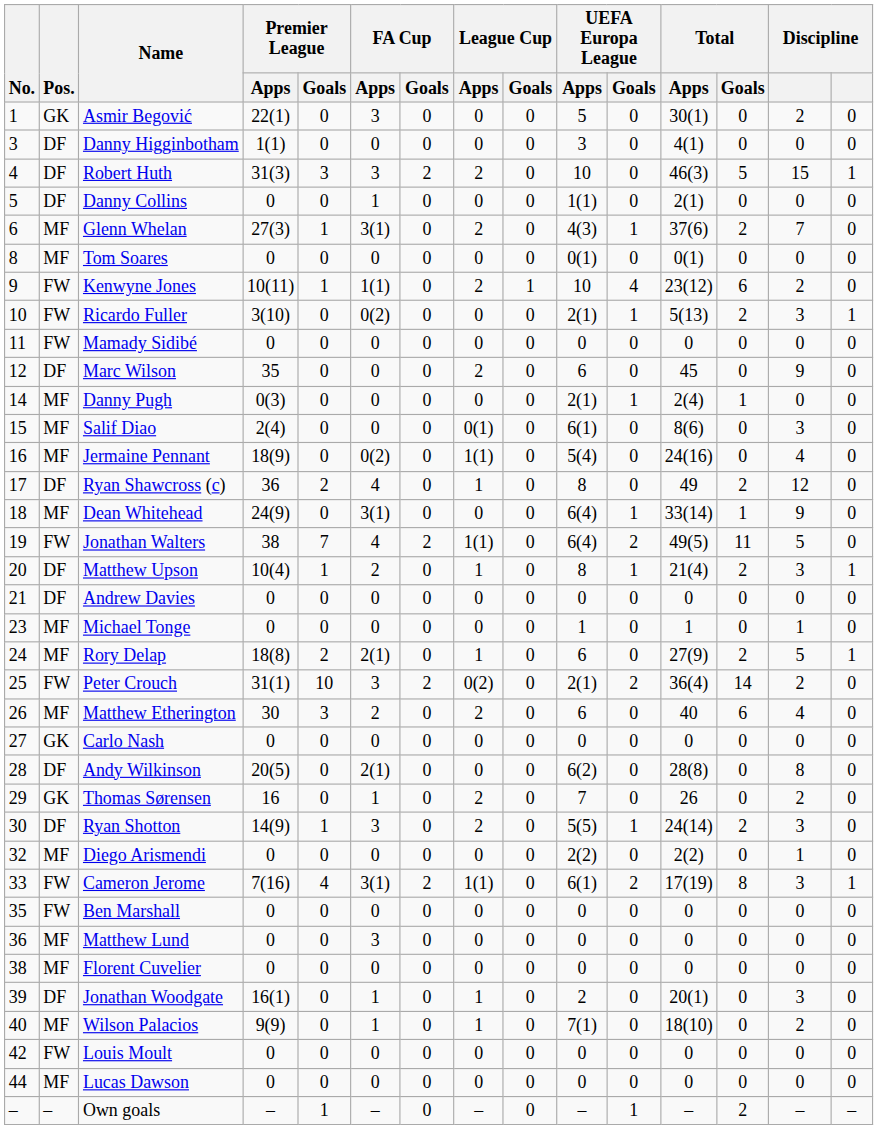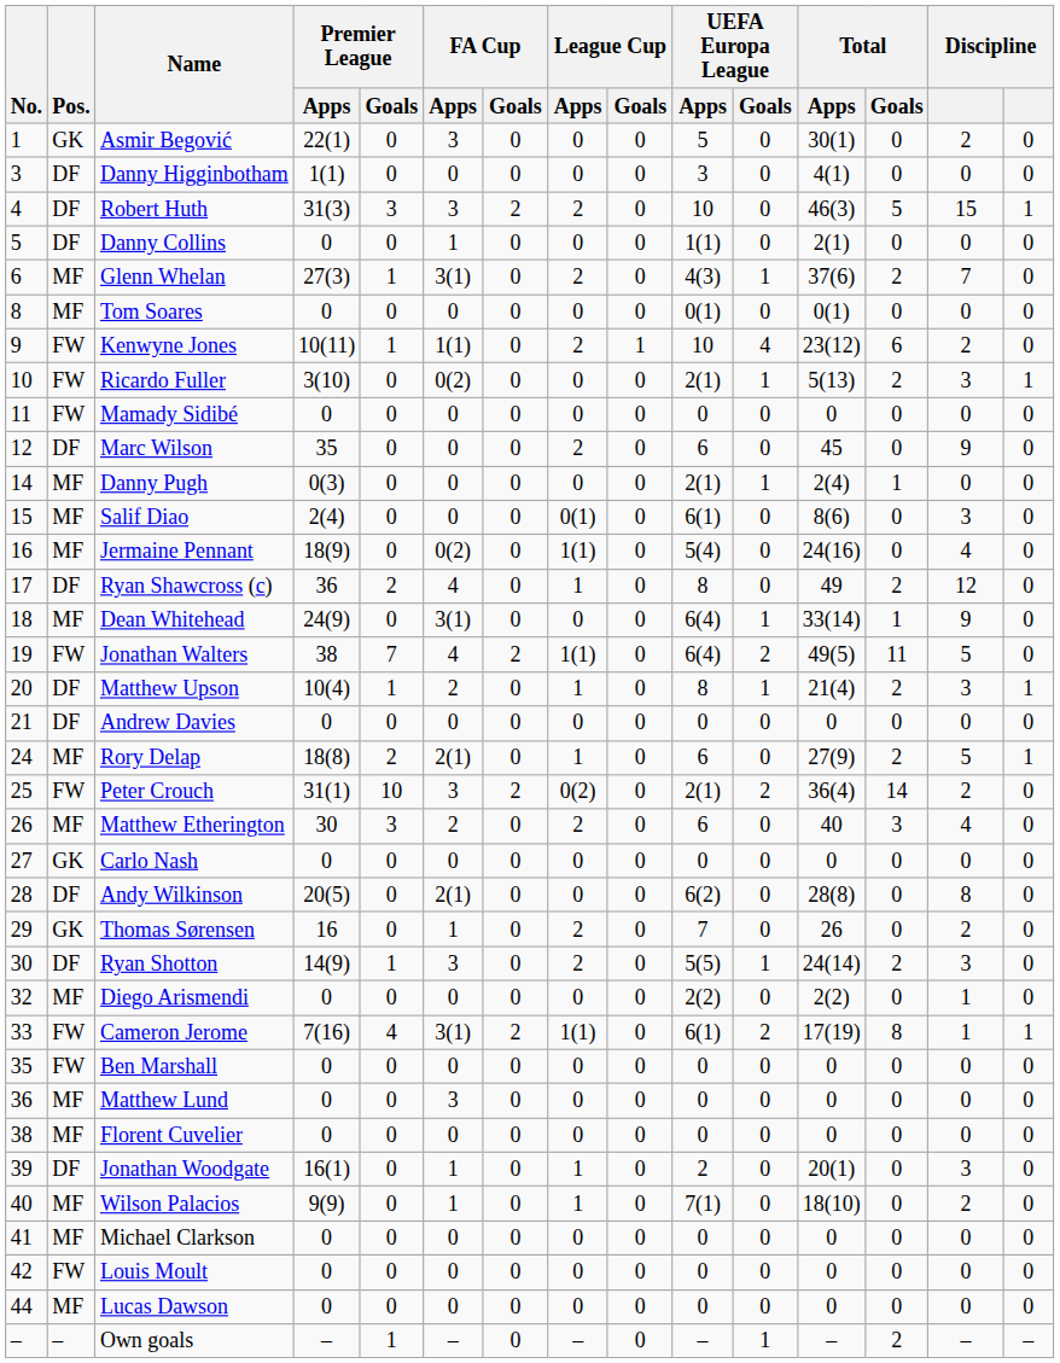 <table class="wikitable" style="text-align:center">
 <tr>
 <th rowspan="2" valign="bottom">No.</th>
 <th rowspan="2" valign="bottom">Pos.</th>
 <th rowspan="2">Name</th>
 <th colspan="2" width="85">Premier League</th>
 <th colspan="2" width="85">FA Cup</th>
 <th colspan="2" width="85">League Cup</th>
 <th colspan="2" width="85">UEFA Europa League</th>
 <th colspan="2" width="85">Total</th>
 <th colspan="2" width="85">Discipline</th>
 </tr>
 <tr>
 <th>Apps</th>
 <th>Goals</th>
 <th>Apps</th>
 <th>Goals</th>
 <th>Apps</th>
 <th>Goals</th>
 <th>Apps</th>
 <th>Goals</th>
 <th>Apps</th>
 <th>Goals</th>
 <th></th>
 <th></th>
 </tr>
 <tr>
 <td align="left">1</td>
 <td align="left">GK</td>
 <td align="left"> <a href='#'>Asmir Begović</a></td>
 <td>22(1)</td>
 <td>0</td>
 <td>3</td>
 <td>0</td>
 <td>0</td>
 <td>0</td>
 <td>5</td>
 <td>0</td>
 <td>30(1)</td>
 <td>0</td>
 <td>2</td>
 <td>0</td>
 </tr>
 <tr>
 <td align="left">3</td>
 <td align="left">DF</td>
 <td align="left"> <a href='#'>Danny Higginbotham</a></td>
 <td>1(1)</td>
 <td>0</td>
 <td>0</td>
 <td>0</td>
 <td>0</td>
 <td>0</td>
 <td>3</td>
 <td>0</td>
 <td>4(1)</td>
 <td>0</td>
 <td>0</td>
 <td>0</td>
 </tr>
 <tr>
 <td align="left">4</td>
 <td align="left">DF</td>
 <td align="left"> <a href='#'>Robert Huth</a></td>
 <td>31(3)</td>
 <td>3</td>
 <td>3</td>
 <td>2</td>
 <td>2</td>
 <td>0</td>
 <td>10</td>
 <td>0</td>
 <td>46(3)</td>
 <td>5</td>
 <td>15</td>
 <td>1</td>
 </tr>
 <tr>
 <td align="left">5</td>
 <td align="left">DF</td>
 <td align="left"> <a href='#'>Danny Collins</a></td>
 <td>0</td>
 <td>0</td>
 <td>1</td>
 <td>0</td>
 <td>0</td>
 <td>0</td>
 <td>1(1)</td>
 <td>0</td>
 <td>2(1)</td>
 <td>0</td>
 <td>0</td>
 <td>0</td>
 </tr>
 <tr>
 <td align="left">6</td>
 <td align="left">MF</td>
 <td align="left"> <a href='#'>Glenn Whelan</a></td>
 <td>27(3)</td>
 <td>1</td>
 <td>3(1)</td>
 <td>0</td>
 <td>2</td>
 <td>0</td>
 <td>4(3)</td>
 <td>1</td>
 <td>37(6)</td>
 <td>2</td>
 <td>7</td>
 <td>0</td>
 </tr>
 <tr>
 <td align="left">8</td>
 <td align="left">MF</td>
 <td align="left"> <a href='#'>Tom Soares</a></td>
 <td>0</td>
 <td>0</td>
 <td>0</td>
 <td>0</td>
 <td>0</td>
 <td>0</td>
 <td>0(1)</td>
 <td>0</td>
 <td>0(1)</td>
 <td>0</td>
 <td>0</td>
 <td>0</td>
 </tr>
 <tr>
 <td align="left">9</td>
 <td align="left">FW</td>
 <td align="left"> <a href='#'>Kenwyne Jones</a></td>
 <td>10(11)</td>
 <td>1</td>
 <td>1(1)</td>
 <td>0</td>
 <td>2</td>
 <td>1</td>
 <td>10</td>
 <td>4</td>
 <td>23(12)</td>
 <td>6</td>
 <td>2</td>
 <td>0</td>
 </tr>
 <tr>
 <td align="left">10</td>
 <td align="left">FW</td>
 <td align="left"> <a href='#'>Ricardo Fuller</a></td>
 <td>3(10)</td>
 <td>0</td>
 <td>0(2)</td>
 <td>0</td>
 <td>0</td>
 <td>0</td>
 <td>2(1)</td>
 <td>1</td>
 <td>5(13)</td>
 <td>2</td>
 <td>3</td>
 <td>1</td>
 </tr>
 <tr>
 <td align="left">11</td>
 <td align="left">FW</td>
 <td align="left"> <a href='#'>Mamady Sidibé</a></td>
 <td>0</td>
 <td>0</td>
 <td>0</td>
 <td>0</td>
 <td>0</td>
 <td>0</td>
 <td>0</td>
 <td>0</td>
 <td>0</td>
 <td>0</td>
 <td>0</td>
 <td>0</td>
 </tr>
 <tr>
 <td align="left">12</td>
 <td align="left">DF</td>
 <td align="left"> <a href='#'>Marc Wilson</a></td>
 <td>35</td>
 <td>0</td>
 <td>0</td>
 <td>0</td>
 <td>2</td>
 <td>0</td>
 <td>6</td>
 <td>0</td>
 <td>45</td>
 <td>0</td>
 <td>9</td>
 <td>0</td>
 </tr>
 <tr>
 <td align="left">14</td>
 <td align="left">MF</td>
 <td align="left"> <a href='#'>Danny Pugh</a></td>
 <td>0(3)</td>
 <td>0</td>
 <td>0</td>
 <td>0</td>
 <td>0</td>
 <td>0</td>
 <td>2(1)</td>
 <td>1</td>
 <td>2(4)</td>
 <td>1</td>
 <td>0</td>
 <td>0</td>
 </tr>
 <tr>
 <td align="left">15</td>
 <td align="left">MF</td>
 <td align="left"> <a href='#'>Salif Diao</a></td>
 <td>2(4)</td>
 <td>0</td>
 <td>0</td>
 <td>0</td>
 <td>0(1)</td>
 <td>0</td>
 <td>6(1)</td>
 <td>0</td>
 <td>8(6)</td>
 <td>0</td>
 <td>3</td>
 <td>0</td>
 </tr>
 <tr>
 <td align="left">16</td>
 <td align="left">MF</td>
 <td align="left"> <a href='#'>Jermaine Pennant</a></td>
 <td>18(9)</td>
 <td>0</td>
 <td>0(2)</td>
 <td>0</td>
 <td>1(1)</td>
 <td>0</td>
 <td>5(4)</td>
 <td>0</td>
 <td>24(16)</td>
 <td>0</td>
 <td>4</td>
 <td>0</td>
 </tr>
 <tr>
 <td align="left">17</td>
 <td align="left">DF</td>
 <td align="left"> <a href='#'>Ryan Shawcross</a> (<a href='#'>c</a>)</td>
 <td>36</td>
 <td>2</td>
 <td>4</td>
 <td>0</td>
 <td>1</td>
 <td>0</td>
 <td>8</td>
 <td>0</td>
 <td>49</td>
 <td>2</td>
 <td>12</td>
 <td>0</td>
 </tr>
 <tr>
 <td align="left">18</td>
 <td align="left">MF</td>
 <td align="left"> <a href='#'>Dean Whitehead</a></td>
 <td>24(9)</td>
 <td>0</td>
 <td>3(1)</td>
 <td>0</td>
 <td>0</td>
 <td>0</td>
 <td>6(4)</td>
 <td>1</td>
 <td>33(14)</td>
 <td>1</td>
 <td>9</td>
 <td>0</td>
 </tr>
 <tr>
 <td align="left">19</td>
 <td align="left">FW</td>
 <td align="left"> <a href='#'>Jonathan Walters</a></td>
 <td>38</td>
 <td>7</td>
 <td>4</td>
 <td>2</td>
 <td>1(1)</td>
 <td>0</td>
 <td>6(4)</td>
 <td>2</td>
 <td>49(5)</td>
 <td>11</td>
 <td>5</td>
 <td>0</td>
 </tr>
 <tr>
 <td align="left">20</td>
 <td align="left">DF</td>
 <td align="left"> <a href='#'>Matthew Upson</a></td>
 <td>10(4)</td>
 <td>1</td>
 <td>2</td>
 <td>0</td>
 <td>1</td>
 <td>0</td>
 <td>8</td>
 <td>1</td>
 <td>21(4)</td>
 <td>2</td>
 <td>3</td>
 <td>1</td>
 </tr>
 <tr>
 <td align="left">21</td>
 <td align="left">DF</td>
 <td align="left"> <a href='#'>Andrew Davies</a></td>
 <td>0</td>
 <td>0</td>
 <td>0</td>
 <td>0</td>
 <td>0</td>
 <td>0</td>
 <td>0</td>
 <td>0</td>
 <td>0</td>
 <td>0</td>
 <td>0</td>
 <td>0</td>
 </tr>
 <tr>
-<td align="left">23</td>
-<td align="left">MF</td>
-<td align="left"> <a href='#'>Michael Tonge</a></td>
-<td>0</td>
-<td>0</td>
-<td>0</td>
-<td>0</td>
-<td>0</td>
-<td>0</td>
-<td>1</td>
-<td>0</td>
-<td>1</td>
-<td>0</td>
-<td>1</td>
-<td>0</td>
-</tr>
-<tr>
 <td align="left">24</td>
 <td align="left">MF</td>
 <td align="left"> <a href='#'>Rory Delap</a></td>
 <td>18(8)</td>
 <td>2</td>
 <td>2(1)</td>
 <td>0</td>
 <td>1</td>
 <td>0</td>
 <td>6</td>
 <td>0</td>
 <td>27(9)</td>
 <td>2</td>
 <td>5</td>
 <td>1</td>
 </tr>
 <tr>
 <td align="left">25</td>
 <td align="left">FW</td>
 <td align="left"> <a href='#'>Peter Crouch</a></td>
 <td>31(1)</td>
 <td>10</td>
 <td>3</td>
 <td>2</td>
 <td>0(2)</td>
 <td>0</td>
 <td>2(1)</td>
 <td>2</td>
 <td>36(4)</td>
 <td>14</td>
 <td>2</td>
 <td>0</td>
 </tr>
 <tr>
 <td align="left">26</td>
 <td align="left">MF</td>
 <td align="left"> <a href='#'>Matthew Etherington</a></td>
 <td>30</td>
 <td>3</td>
 <td>2</td>
 <td>0</td>
 <td>2</td>
 <td>0</td>
 <td>6</td>
 <td>0</td>
 <td>40</td>
-<td>6</td>
+<td>3</td>
 <td>4</td>
 <td>0</td>
 </tr>
 <tr>
 <td align="left">27</td>
 <td align="left">GK</td>
 <td align="left"> <a href='#'>Carlo Nash</a></td>
 <td>0</td>
 <td>0</td>
 <td>0</td>
 <td>0</td>
 <td>0</td>
 <td>0</td>
 <td>0</td>
 <td>0</td>
 <td>0</td>
 <td>0</td>
 <td>0</td>
 <td>0</td>
 </tr>
 <tr>
 <td align="left">28</td>
 <td align="left">DF</td>
 <td align="left"> <a href='#'>Andy Wilkinson</a></td>
 <td>20(5)</td>
 <td>0</td>
 <td>2(1)</td>
 <td>0</td>
 <td>0</td>
 <td>0</td>
 <td>6(2)</td>
 <td>0</td>
 <td>28(8)</td>
 <td>0</td>
 <td>8</td>
 <td>0</td>
 </tr>
 <tr>
 <td align="left">29</td>
 <td align="left">GK</td>
 <td align="left"> <a href='#'>Thomas Sørensen</a></td>
 <td>16</td>
 <td>0</td>
 <td>1</td>
 <td>0</td>
 <td>2</td>
 <td>0</td>
 <td>7</td>
 <td>0</td>
 <td>26</td>
 <td>0</td>
 <td>2</td>
 <td>0</td>
 </tr>
 <tr>
 <td align="left">30</td>
 <td align="left">DF</td>
 <td align="left"> <a href='#'>Ryan Shotton</a></td>
 <td>14(9)</td>
 <td>1</td>
 <td>3</td>
 <td>0</td>
 <td>2</td>
 <td>0</td>
 <td>5(5)</td>
 <td>1</td>
 <td>24(14)</td>
 <td>2</td>
 <td>3</td>
 <td>0</td>
 </tr>
 <tr>
 <td align="left">32</td>
 <td align="left">MF</td>
 <td align="left"> <a href='#'>Diego Arismendi</a></td>
 <td>0</td>
 <td>0</td>
 <td>0</td>
 <td>0</td>
 <td>0</td>
 <td>0</td>
 <td>2(2)</td>
 <td>0</td>
 <td>2(2)</td>
 <td>0</td>
 <td>1</td>
 <td>0</td>
 </tr>
 <tr>
 <td align="left">33</td>
 <td align="left">FW</td>
 <td align="left"> <a href='#'>Cameron Jerome</a></td>
 <td>7(16)</td>
 <td>4</td>
 <td>3(1)</td>
 <td>2</td>
 <td>1(1)</td>
 <td>0</td>
 <td>6(1)</td>
 <td>2</td>
 <td>17(19)</td>
 <td>8</td>
-<td>3</td>
+<td>1</td>
 <td>1</td>
 </tr>
 <tr>
 <td align="left">35</td>
 <td align="left">FW</td>
 <td align="left"> <a href='#'>Ben Marshall</a></td>
 <td>0</td>
 <td>0</td>
 <td>0</td>
 <td>0</td>
 <td>0</td>
 <td>0</td>
 <td>0</td>
 <td>0</td>
 <td>0</td>
 <td>0</td>
 <td>0</td>
 <td>0</td>
 </tr>
 <tr>
 <td align="left">36</td>
 <td align="left">MF</td>
 <td align="left"> <a href='#'>Matthew Lund</a></td>
 <td>0</td>
 <td>0</td>
 <td>3</td>
 <td>0</td>
 <td>0</td>
 <td>0</td>
 <td>0</td>
 <td>0</td>
 <td>0</td>
 <td>0</td>
 <td>0</td>
 <td>0</td>
 </tr>
 <tr>
 <td align="left">38</td>
 <td align="left">MF</td>
 <td align="left"> <a href='#'>Florent Cuvelier</a></td>
 <td>0</td>
 <td>0</td>
 <td>0</td>
 <td>0</td>
 <td>0</td>
 <td>0</td>
 <td>0</td>
 <td>0</td>
 <td>0</td>
 <td>0</td>
 <td>0</td>
 <td>0</td>
 </tr>
 <tr>
 <td align="left">39</td>
 <td align="left">DF</td>
 <td align="left"> <a href='#'>Jonathan Woodgate</a></td>
 <td>16(1)</td>
 <td>0</td>
 <td>1</td>
 <td>0</td>
 <td>1</td>
 <td>0</td>
 <td>2</td>
 <td>0</td>
 <td>20(1)</td>
 <td>0</td>
 <td>3</td>
 <td>0</td>
 </tr>
 <tr>
 <td align="left">40</td>
 <td align="left">MF</td>
 <td align="left"> <a href='#'>Wilson Palacios</a></td>
 <td>9(9)</td>
 <td>0</td>
 <td>1</td>
 <td>0</td>
 <td>1</td>
 <td>0</td>
 <td>7(1)</td>
 <td>0</td>
 <td>18(10)</td>
 <td>0</td>
 <td>2</td>
 <td>0</td>
 </tr>
 <tr>
+<td align="left">41</td>
+<td align="left">MF</td>
+<td align="left"> Michael Clarkson</td>
+<td>0</td>
+<td>0</td>
+<td>0</td>
+<td>0</td>
+<td>0</td>
+<td>0</td>
+<td>0</td>
+<td>0</td>
+<td>0</td>
+<td>0</td>
+<td>0</td>
+<td>0</td>
+</tr>
+<tr>
 <td align="left">42</td>
 <td align="left">FW</td>
 <td align="left"> <a href='#'>Louis Moult</a></td>
 <td>0</td>
 <td>0</td>
 <td>0</td>
 <td>0</td>
 <td>0</td>
 <td>0</td>
 <td>0</td>
 <td>0</td>
 <td>0</td>
 <td>0</td>
 <td>0</td>
 <td>0</td>
 </tr>
 <tr>
 <td align="left">44</td>
 <td align="left">MF</td>
 <td align="left"> <a href='#'>Lucas Dawson</a></td>
 <td>0</td>
 <td>0</td>
 <td>0</td>
 <td>0</td>
 <td>0</td>
 <td>0</td>
 <td>0</td>
 <td>0</td>
 <td>0</td>
 <td>0</td>
 <td>0</td>
 <td>0</td>
 </tr>
 <tr>
 <td align="left">–</td>
 <td align="left">–</td>
 <td align="left">Own goals</td>
 <td>–</td>
 <td>1</td>
 <td>–</td>
 <td>0</td>
 <td>–</td>
 <td>0</td>
 <td>–</td>
 <td>1</td>
 <td>–</td>
 <td>2</td>
 <td>–</td>
 <td>–</td>
 </tr>
 </table>
